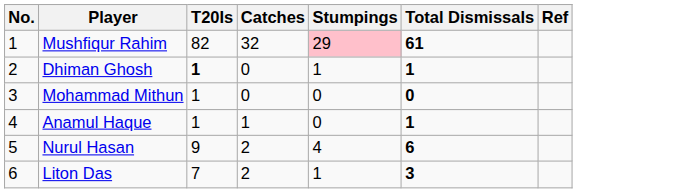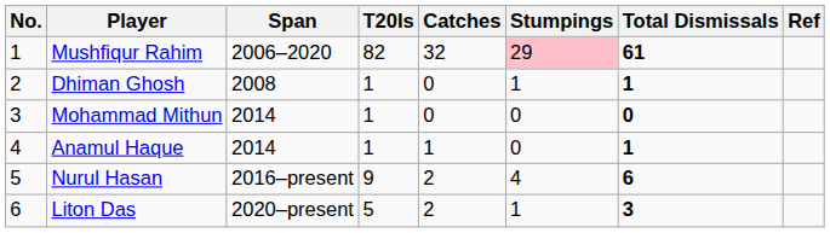 <table class="wikitable sortable">
 <tr>
 <th>No.</th>
 <th>Player</th>
+<th>Span</th>
 <th>T20Is</th>
 <th>Catches</th>
 <th>Stumpings</th>
 <th>Total Dismissals</th>
 <th>Ref</th>
 </tr>
 <tr>
 <td>1</td>
 <td><a href='#'>Mushfiqur Rahim</a></td>
+<td>2006–2020</td>
 <td>82</td>
 <td>32</td>
 <td style="background: pink;">29</td>
 <td><strong>61</strong></td>
 <td></td>
 </tr>
 <tr>
 <td>2</td>
 <td><a href='#'>Dhiman Ghosh</a></td>
-<td><strong>1</strong></td>
+<td>2008</td>
+<td>1</td>
 <td>0</td>
 <td>1</td>
 <td><strong>1</strong></td>
 <td></td>
 </tr>
 <tr>
 <td>3</td>
 <td><a href='#'>Mohammad Mithun</a></td>
+<td>2014</td>
 <td>1</td>
 <td>0</td>
 <td>0</td>
 <td><strong>0</strong></td>
 <td></td>
 </tr>
 <tr>
 <td>4</td>
 <td><a href='#'>Anamul Haque</a></td>
+<td>2014</td>
 <td>1</td>
 <td>1</td>
 <td>0</td>
 <td><strong>1</strong></td>
 <td></td>
 </tr>
 <tr>
 <td>5</td>
 <td><a href='#'>Nurul Hasan</a></td>
+<td>2016–present</td>
 <td>9</td>
 <td>2</td>
 <td>4</td>
 <td><strong>6</strong></td>
 <td></td>
 </tr>
 <tr>
 <td>6</td>
 <td><a href='#'>Liton Das</a></td>
-<td>7</td>
+<td>2020–present</td>
+<td>5</td>
 <td>2</td>
 <td>1</td>
 <td><strong>3</strong></td>
 <td></td>
 </tr>
 </table>
